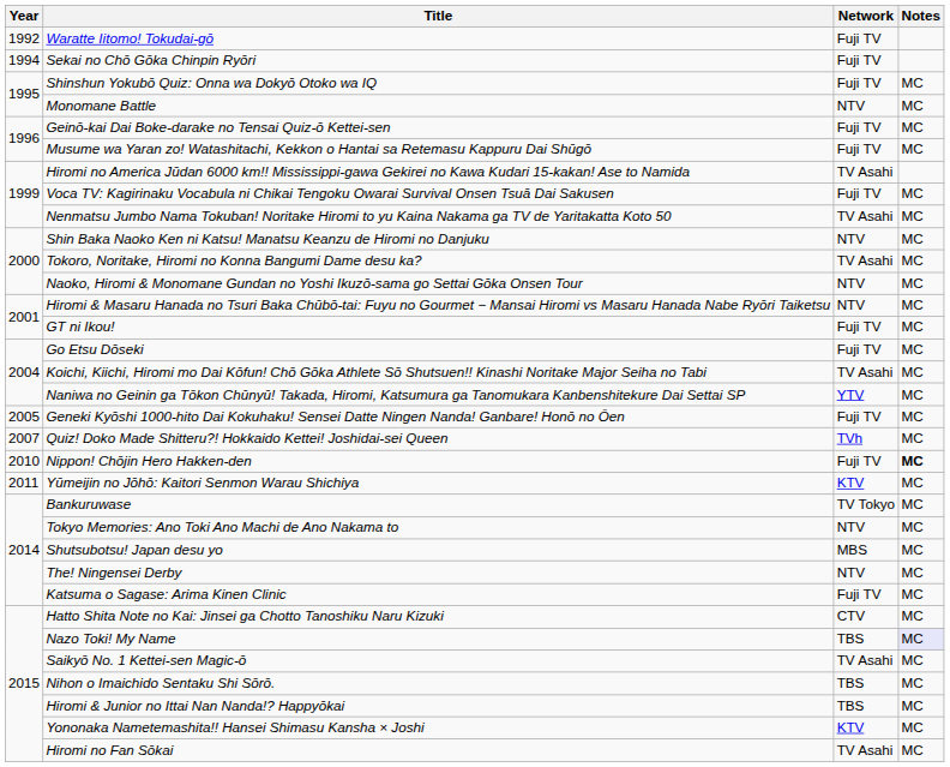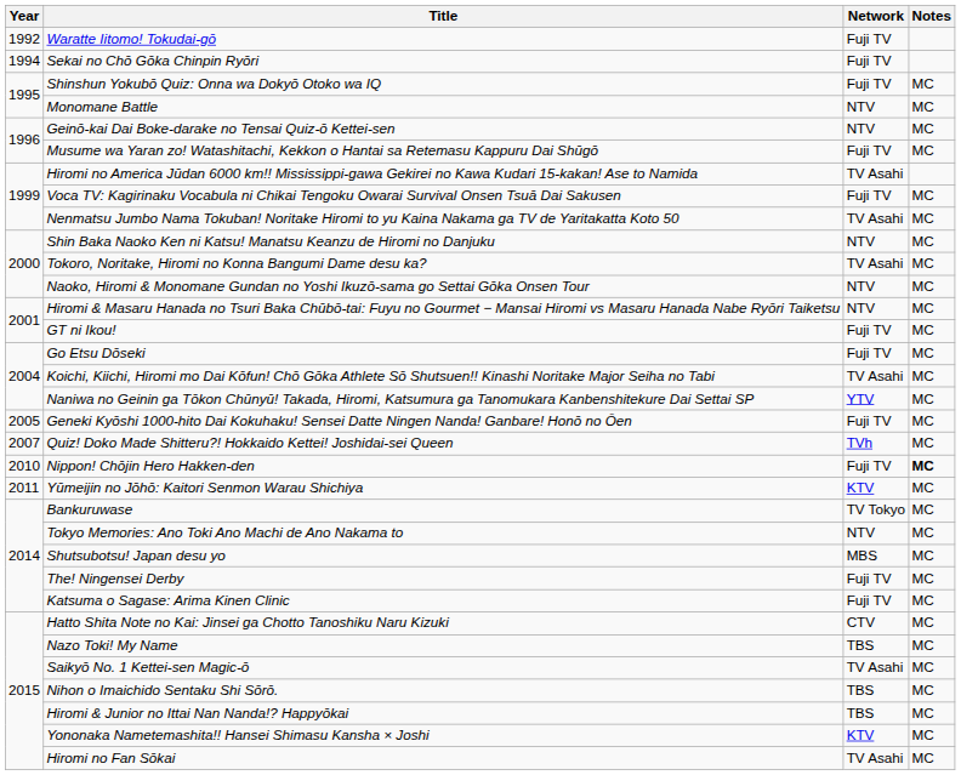 <table class="wikitable">
 <tr>
 <th>Year</th>
 <th>Title</th>
 <th>Network</th>
 <th>Notes</th>
 </tr>
 <tr>
 <td>1992</td>
 <td><em><a href='#'>Waratte Iitomo! Tokudai-gō</a></em></td>
 <td>Fuji TV</td>
 <td></td>
 </tr>
 <tr>
 <td>1994</td>
 <td><em>Sekai no Chō Gōka Chinpin Ryōri</em></td>
 <td>Fuji TV</td>
 <td></td>
 </tr>
 <tr>
 <td rowspan="2">1995</td>
 <td><em>Shinshun Yokubō Quiz: Onna wa Dokyō Otoko wa IQ</em></td>
 <td>Fuji TV</td>
 <td>MC</td>
 </tr>
 <tr>
 <td><em>Monomane Battle</em></td>
 <td>NTV</td>
 <td>MC</td>
 </tr>
 <tr>
 <td rowspan="2">1996</td>
 <td><em>Geinō-kai Dai Boke-darake no Tensai Quiz-ō Kettei-sen</em></td>
-<td>Fuji TV</td>
+<td>NTV</td>
 <td>MC</td>
 </tr>
 <tr>
 <td><em>Musume wa Yaran zo! Watashitachi, Kekkon o Hantai sa Retemasu Kappuru Dai Shūgō</em></td>
 <td>Fuji TV</td>
 <td>MC</td>
 </tr>
 <tr>
 <td rowspan="3">1999</td>
 <td><em>Hiromi no America Jūdan 6000 km!! Mississippi-gawa Gekirei no Kawa Kudari 15-kakan! Ase to Namida</em></td>
 <td>TV Asahi</td>
 <td></td>
 </tr>
 <tr>
 <td><em>Voca TV: Kagirinaku Vocabula ni Chikai Tengoku Owarai Survival Onsen Tsuā Dai Sakusen</em></td>
 <td>Fuji TV</td>
 <td>MC</td>
 </tr>
 <tr>
 <td><em>Nenmatsu Jumbo Nama Tokuban! Noritake Hiromi to yu Kaina Nakama ga TV de Yaritakatta Koto 50</em></td>
 <td>TV Asahi</td>
 <td>MC</td>
 </tr>
 <tr>
 <td rowspan="3">2000</td>
 <td><em>Shin Baka Naoko Ken ni Katsu! Manatsu Keanzu de Hiromi no Danjuku</em></td>
 <td>NTV</td>
 <td>MC</td>
 </tr>
 <tr>
 <td><em>Tokoro, Noritake, Hiromi no Konna Bangumi Dame desu ka?</em></td>
 <td>TV Asahi</td>
 <td>MC</td>
 </tr>
 <tr>
 <td><em>Naoko, Hiromi & Monomane Gundan no Yoshi Ikuzō-sama go Settai Gōka Onsen Tour</em></td>
 <td>NTV</td>
 <td>MC</td>
 </tr>
 <tr>
 <td rowspan="2">2001</td>
 <td><em>Hiromi & Masaru Hanada no Tsuri Baka Chūbō-tai: Fuyu no Gourmet − Mansai Hiromi vs Masaru Hanada Nabe Ryōri Taiketsu</em></td>
 <td>NTV</td>
 <td>MC</td>
 </tr>
 <tr>
 <td><em>GT ni Ikou!</em></td>
 <td>Fuji TV</td>
 <td>MC</td>
 </tr>
 <tr>
 <td rowspan="3">2004</td>
 <td><em>Go Etsu Dōseki</em></td>
 <td>Fuji TV</td>
 <td>MC</td>
 </tr>
 <tr>
 <td><em>Koichi, Kiichi, Hiromi mo Dai Kōfun! Chō Gōka Athlete Sō Shutsuen!! Kinashi Noritake Major Seiha no Tabi</em></td>
 <td>TV Asahi</td>
 <td>MC</td>
 </tr>
 <tr>
 <td><em>Naniwa no Geinin ga Tōkon Chūnyū! Takada, Hiromi, Katsumura ga Tanomukara Kanbenshitekure Dai Settai SP</em></td>
 <td><a href='#'>YTV</a></td>
 <td>MC</td>
 </tr>
 <tr>
 <td>2005</td>
 <td><em>Geneki Kyōshi 1000-hito Dai Kokuhaku! Sensei Datte Ningen Nanda! Ganbare! Honō no Ōen</em></td>
 <td>Fuji TV</td>
 <td>MC</td>
 </tr>
 <tr>
 <td>2007</td>
 <td><em>Quiz! Doko Made Shitteru?! Hokkaido Kettei! Joshidai-sei Queen</em></td>
 <td><a href='#'>TVh</a></td>
 <td>MC</td>
 </tr>
 <tr>
 <td>2010</td>
 <td><em>Nippon! Chōjin Hero Hakken-den</em></td>
 <td>Fuji TV</td>
 <td><strong>MC</strong></td>
 </tr>
 <tr>
 <td>2011</td>
 <td><em>Yūmeijin no Jōhō: Kaitori Senmon Warau Shichiya</em></td>
 <td><a href='#'>KTV</a></td>
 <td>MC</td>
 </tr>
 <tr>
 <td rowspan="5">2014</td>
 <td><em>Bankuruwase</em></td>
 <td>TV Tokyo</td>
 <td>MC</td>
 </tr>
 <tr>
 <td><em>Tokyo Memories: Ano Toki Ano Machi de Ano Nakama to</em></td>
 <td>NTV</td>
 <td>MC</td>
 </tr>
 <tr>
 <td><em>Shutsubotsu! Japan desu yo</em></td>
 <td>MBS</td>
 <td>MC</td>
 </tr>
 <tr>
 <td><em>The! Ningensei Derby</em></td>
-<td>NTV</td>
+<td>Fuji TV</td>
 <td>MC</td>
 </tr>
 <tr>
 <td><em>Katsuma o Sagase: Arima Kinen Clinic</em></td>
 <td>Fuji TV</td>
 <td>MC</td>
 </tr>
 <tr>
 <td rowspan="7">2015</td>
 <td><em>Hatto Shita Note no Kai: Jinsei ga Chotto Tanoshiku Naru Kizuki</em></td>
 <td>CTV</td>
 <td>MC</td>
 </tr>
 <tr>
 <td><em>Nazo Toki! My Name</em></td>
 <td>TBS</td>
-<td style="background: lavender;">MC</td>
+<td>MC</td>
 </tr>
 <tr>
 <td><em>Saikyō No. 1 Kettei-sen Magic-ō</em></td>
 <td>TV Asahi</td>
 <td>MC</td>
 </tr>
 <tr>
 <td><em>Nihon o Imaichido Sentaku Shi Sōrō.</em></td>
 <td>TBS</td>
 <td>MC</td>
 </tr>
 <tr>
 <td><em>Hiromi & Junior no Ittai Nan Nanda!? Happyōkai</em></td>
 <td>TBS</td>
 <td>MC</td>
 </tr>
 <tr>
 <td><em>Yononaka Nametemashita!! Hansei Shimasu Kansha × Joshi</em></td>
 <td><a href='#'>KTV</a></td>
 <td>MC</td>
 </tr>
 <tr>
 <td><em>Hiromi no Fan Sōkai</em></td>
 <td>TV Asahi</td>
 <td>MC</td>
 </tr>
 </table>
